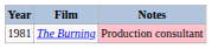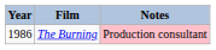 <table class="wikitable" style="font-size:95%;">
 <tr>
 <th style="background:#B0C4DE;">Year</th>
 <th style="background:#B0C4DE;">Film</th>
 <th style="background:#B0C4DE;">Notes</th>
 </tr>
 <tr>
-<td>1981</td>
+<td>1986</td>
 <td><em><a href='#'>The Burning</a></em></td>
 <td style="background: pink;">Production consultant</td>
 </tr>
 </table>
